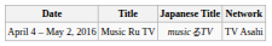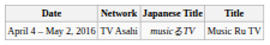 <table class="wikitable" style="font-size:small; text-align:center">
 <tr>
 <th>Date</th>
+<th>Network</th>
+<th>Japanese Title</th>
 <th>Title</th>
-<th>Japanese Title</th>
-<th>Network</th>
 </tr>
 <tr>
 <td>April 4 – May 2, 2016</td>
+<td>TV Asahi</td>
+<td><em>musicるTV</em></td>
 <td>Music Ru TV</td>
-<td><em>musicるTV</em></td>
-<td>TV Asahi</td>
 </tr>
 </table>
